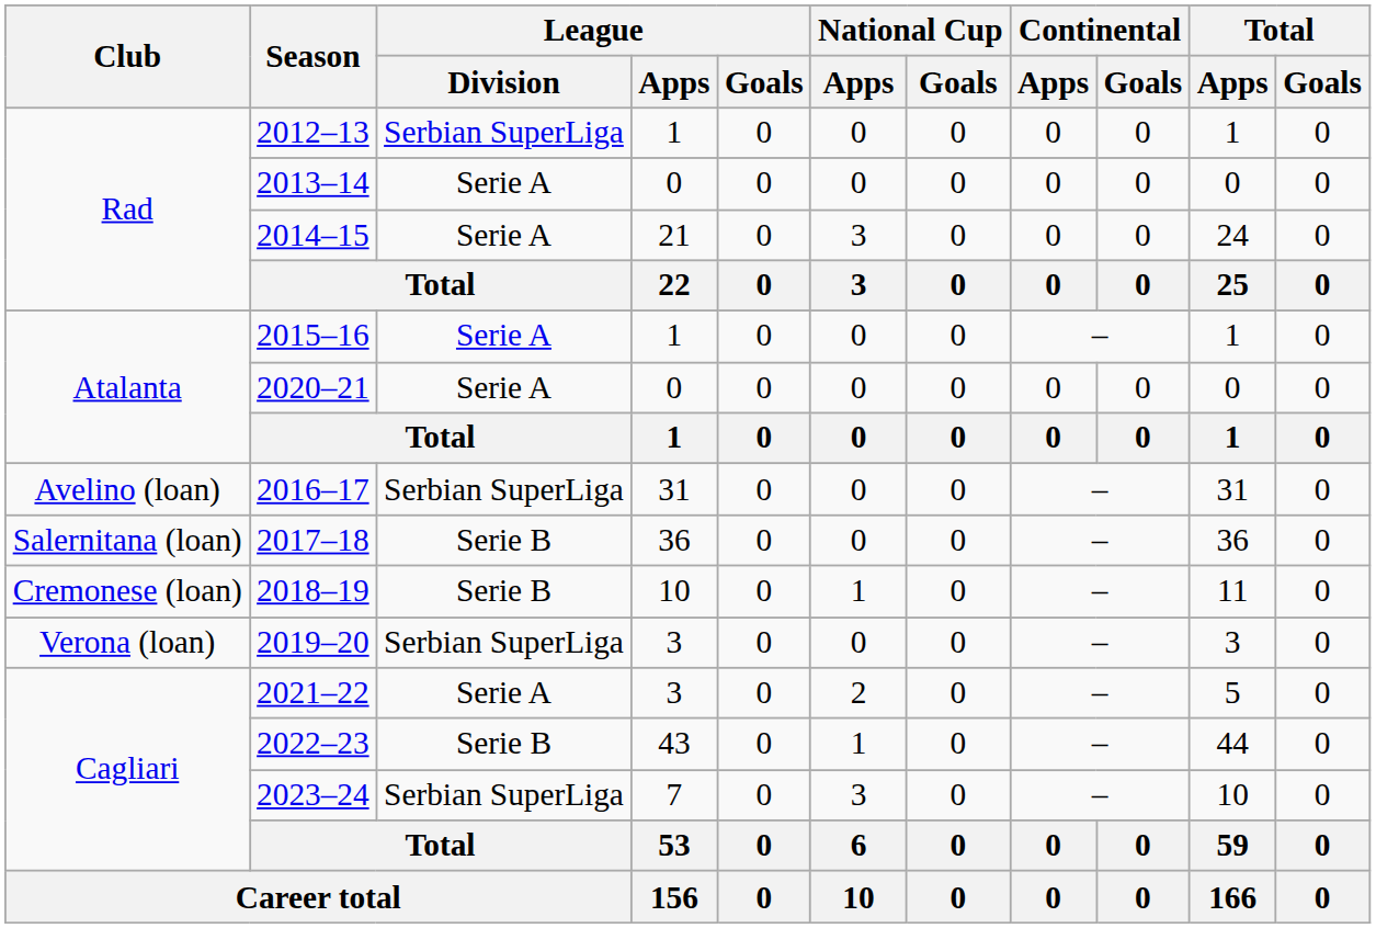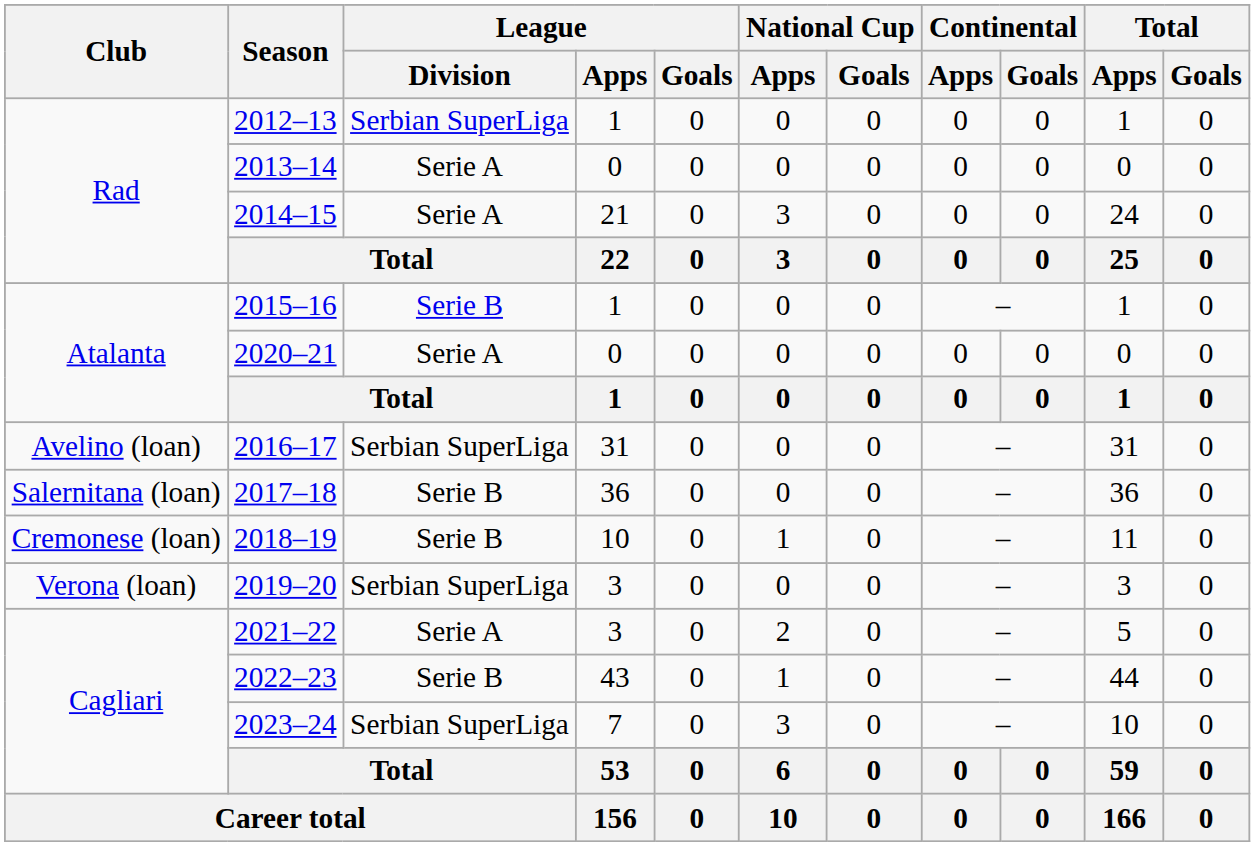 <table class="wikitable" style="text-align:center">
 <tr>
 <th rowspan="2">Club</th>
 <th rowspan="2">Season</th>
 <th colspan="3">League</th>
 <th colspan="2">National Cup</th>
 <th colspan="2">Continental</th>
 <th colspan="2">Total</th>
 </tr>
 <tr>
 <th>Division</th>
 <th>Apps</th>
 <th>Goals</th>
 <th>Apps</th>
 <th>Goals</th>
 <th>Apps</th>
 <th>Goals</th>
 <th>Apps</th>
 <th>Goals</th>
 </tr>
 <tr>
 <td rowspan="4"><a href='#'>Rad</a></td>
 <td><a href='#'>2012–13</a></td>
 <td><a href='#'>Serbian SuperLiga</a></td>
 <td>1</td>
 <td>0</td>
 <td>0</td>
 <td>0</td>
 <td>0</td>
 <td>0</td>
 <td>1</td>
 <td>0</td>
 </tr>
 <tr>
 <td><a href='#'>2013–14</a></td>
 <td>Serie A</td>
 <td>0</td>
 <td>0</td>
 <td>0</td>
 <td>0</td>
 <td>0</td>
 <td>0</td>
 <td>0</td>
 <td>0</td>
 </tr>
 <tr>
 <td><a href='#'>2014–15</a></td>
 <td>Serie A</td>
 <td>21</td>
 <td>0</td>
 <td>3</td>
 <td>0</td>
 <td>0</td>
 <td>0</td>
 <td>24</td>
 <td>0</td>
 </tr>
 <tr>
 <th colspan="2">Total</th>
 <th>22</th>
 <th>0</th>
 <th>3</th>
 <th>0</th>
 <th>0</th>
 <th>0</th>
 <th>25</th>
 <th>0</th>
 </tr>
 <tr>
 <td rowspan="3"><a href='#'>Atalanta</a></td>
 <td><a href='#'>2015–16</a></td>
-<td><a href='#'>Serie A</a></td>
+<td><a href='#'>Serie B</a></td>
 <td>1</td>
 <td>0</td>
 <td>0</td>
 <td>0</td>
 <td colspan="2">–</td>
 <td>1</td>
 <td>0</td>
 </tr>
 <tr>
 <td><a href='#'>2020–21</a></td>
 <td>Serie A</td>
 <td>0</td>
 <td>0</td>
 <td>0</td>
 <td>0</td>
 <td>0</td>
 <td>0</td>
 <td>0</td>
 <td>0</td>
 </tr>
 <tr>
 <th colspan="2">Total</th>
 <th>1</th>
 <th>0</th>
 <th>0</th>
 <th>0</th>
 <th>0</th>
 <th>0</th>
 <th>1</th>
 <th>0</th>
 </tr>
 <tr>
 <td><a href='#'>Avelino</a> (loan)</td>
 <td><a href='#'>2016–17</a></td>
 <td>Serbian SuperLiga</td>
 <td>31</td>
 <td>0</td>
 <td>0</td>
 <td>0</td>
 <td colspan="2">–</td>
 <td>31</td>
 <td>0</td>
 </tr>
 <tr>
 <td><a href='#'>Salernitana</a> (loan)</td>
 <td><a href='#'>2017–18</a></td>
 <td>Serie B</td>
 <td>36</td>
 <td>0</td>
 <td>0</td>
 <td>0</td>
 <td colspan="2">–</td>
 <td>36</td>
 <td>0</td>
 </tr>
 <tr>
 <td><a href='#'>Cremonese</a> (loan)</td>
 <td><a href='#'>2018–19</a></td>
 <td>Serie B</td>
 <td>10</td>
 <td>0</td>
 <td>1</td>
 <td>0</td>
 <td colspan="2">–</td>
 <td>11</td>
 <td>0</td>
 </tr>
 <tr>
 <td><a href='#'>Verona</a> (loan)</td>
 <td><a href='#'>2019–20</a></td>
 <td>Serbian SuperLiga</td>
 <td>3</td>
 <td>0</td>
 <td>0</td>
 <td>0</td>
 <td colspan="2">–</td>
 <td>3</td>
 <td>0</td>
 </tr>
 <tr>
 <td rowspan="4"><a href='#'>Cagliari</a></td>
 <td><a href='#'>2021–22</a></td>
 <td>Serie A</td>
 <td>3</td>
 <td>0</td>
 <td>2</td>
 <td>0</td>
 <td colspan="2">–</td>
 <td>5</td>
 <td>0</td>
 </tr>
 <tr>
 <td><a href='#'>2022–23</a></td>
 <td>Serie B</td>
 <td>43</td>
 <td>0</td>
 <td>1</td>
 <td>0</td>
 <td colspan="2">–</td>
 <td>44</td>
 <td>0</td>
 </tr>
 <tr>
 <td><a href='#'>2023–24</a></td>
 <td>Serbian SuperLiga</td>
 <td>7</td>
 <td>0</td>
 <td>3</td>
 <td>0</td>
 <td colspan="2">–</td>
 <td>10</td>
 <td>0</td>
 </tr>
 <tr>
 <th colspan="2">Total</th>
 <th>53</th>
 <th>0</th>
 <th>6</th>
 <th>0</th>
 <th>0</th>
 <th>0</th>
 <th>59</th>
 <th>0</th>
 </tr>
 <tr>
 <th colspan="3">Career total</th>
 <th>156</th>
 <th>0</th>
 <th>10</th>
 <th>0</th>
 <th>0</th>
 <th>0</th>
 <th>166</th>
 <th>0</th>
 </tr>
 </table>
